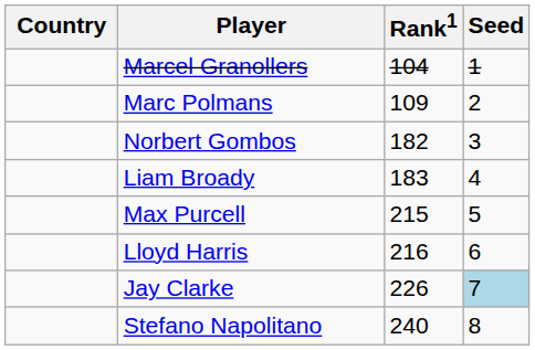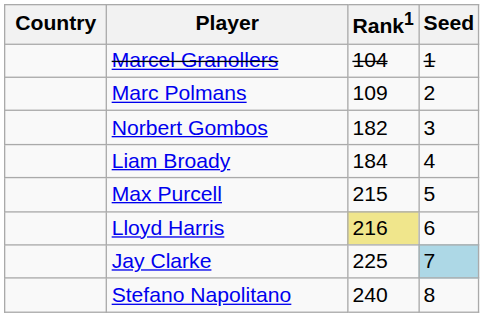 <table class="sortable wikitable">
 <tr>
 <th width="70">Country</th>
 <th width="175">Player</th>
 <th>Rank<sup>1</sup></th>
 <th>Seed</th>
 </tr>
 <tr>
 <td><s></s></td>
 <td><s><a href='#'>Marcel Granollers</a></s></td>
 <td><s>104</s></td>
 <td><s>1</s></td>
 </tr>
 <tr>
 <td></td>
 <td><a href='#'>Marc Polmans</a></td>
 <td>109</td>
 <td>2</td>
 </tr>
 <tr>
 <td></td>
 <td><a href='#'>Norbert Gombos</a></td>
 <td>182</td>
 <td>3</td>
 </tr>
 <tr>
 <td></td>
 <td><a href='#'>Liam Broady</a></td>
-<td>183</td>
+<td>184</td>
 <td>4</td>
 </tr>
 <tr>
 <td></td>
 <td><a href='#'>Max Purcell</a></td>
 <td>215</td>
 <td>5</td>
 </tr>
 <tr>
 <td></td>
 <td><a href='#'>Lloyd Harris</a></td>
-<td>216</td>
+<td style="background: khaki;">216</td>
 <td>6</td>
 </tr>
 <tr>
 <td></td>
 <td><a href='#'>Jay Clarke</a></td>
-<td>226</td>
+<td>225</td>
 <td style="background: lightblue;">7</td>
 </tr>
 <tr>
 <td></td>
 <td><a href='#'>Stefano Napolitano</a></td>
 <td>240</td>
 <td>8</td>
 </tr>
 </table>
